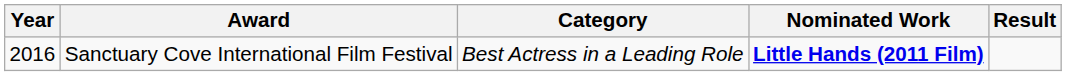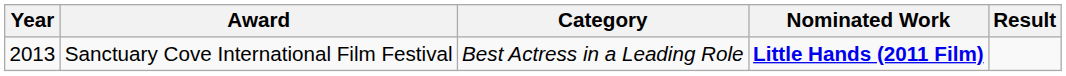 <table class="wikitable sortable">
 <tr>
 <th>Year</th>
 <th>Award</th>
 <th>Category</th>
 <th>Nominated Work</th>
 <th>Result</th>
 </tr>
 <tr>
-<td>2016</td>
+<td>2013</td>
 <td>Sanctuary Cove International Film Festival</td>
 <td><em> Best Actress in a Leading Role</em></td>
 <td><strong><a href='#'>Little Hands (2011 Film)</a></strong></td>
 <td></td>
 </tr>
 </table>
